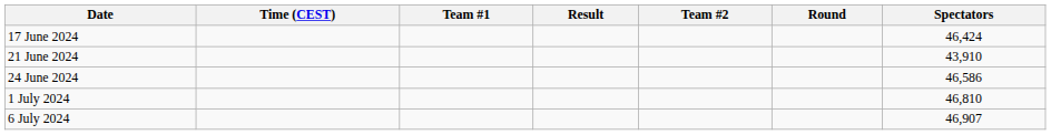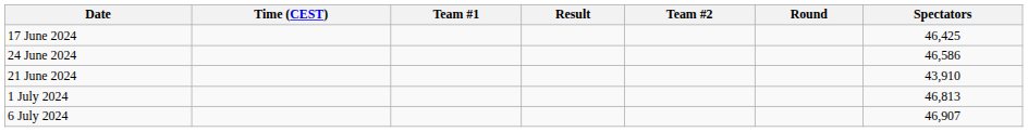 <table class="wikitable"  style="text-align:left; width:100%;">
 <tr>
 <th>Date</th>
 <th>Time (<a href='#'>CEST</a>)</th>
 <th>Team #1</th>
 <th>Result</th>
 <th>Team #2</th>
 <th>Round</th>
 <th>Spectators</th>
 </tr>
 <tr>
 <td>17 June 2024</td>
 <td></td>
 <td></td>
 <td style="text-align:center;"></td>
 <td></td>
 <td></td>
-<td style="text-align:center;">46,424</td>
+<td style="text-align:center;">46,425</td>
+</tr>
+<tr>
+<td>24 June 2024</td>
+<td></td>
+<td></td>
+<td style="text-align:center;"></td>
+<td></td>
+<td></td>
+<td style="text-align:center;">46,586</td>
 </tr>
 <tr>
 <td>21 June 2024</td>
 <td></td>
 <td></td>
 <td style="text-align:center;"></td>
 <td></td>
 <td></td>
 <td style="text-align:center;">43,910</td>
 </tr>
 <tr>
-<td>24 June 2024</td>
-<td></td>
-<td></td>
-<td style="text-align:center;"></td>
-<td></td>
-<td></td>
-<td style="text-align:center;">46,586</td>
-</tr>
-<tr>
 <td>1 July 2024</td>
 <td></td>
 <td></td>
 <td style="text-align:center;"></td>
 <td></td>
 <td></td>
-<td style="text-align:center;">46,810</td>
+<td style="text-align:center;">46,813</td>
 </tr>
 <tr>
 <td>6 July 2024</td>
 <td></td>
 <td></td>
 <td style="text-align:center;"></td>
 <td></td>
 <td></td>
 <td style="text-align:center;">46,907</td>
 </tr>
 </table>
